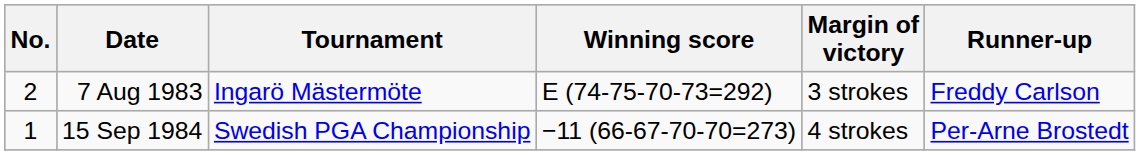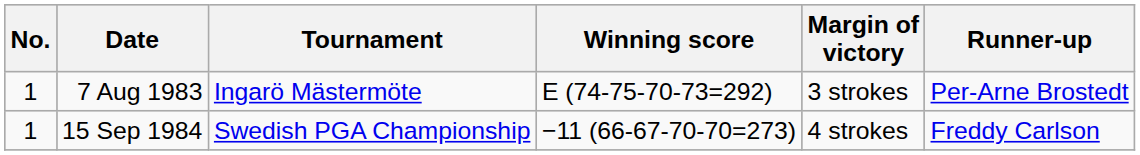 <table class="wikitable" style="font-size:95%;">
 <tr>
 <th>No.</th>
 <th>Date</th>
 <th>Tournament</th>
 <th>Winning score</th>
 <th>Margin of<br>victory</th>
 <th>Runner-up</th>
 </tr>
 <tr>
-<td align=center>2</td>
+<td align=center>1</td>
 <td align=right>7 Aug 1983</td>
 <td><a href='#'>Ingarö Mästermöte</a></td>
 <td>E (74-75-70-73=292)</td>
 <td>3 strokes</td>
-<td> <a href='#'>Freddy Carlson</a></td>
+<td> <a href='#'>Per-Arne Brostedt</a></td>
 </tr>
 <tr>
 <td align=center>1</td>
 <td align=right>15 Sep 1984</td>
 <td><a href='#'>Swedish PGA Championship</a></td>
 <td>−11 (66-67-70-70=273)</td>
 <td>4 strokes</td>
-<td> <a href='#'>Per-Arne Brostedt</a></td>
+<td> <a href='#'>Freddy Carlson</a></td>
 </tr>
 </table>
